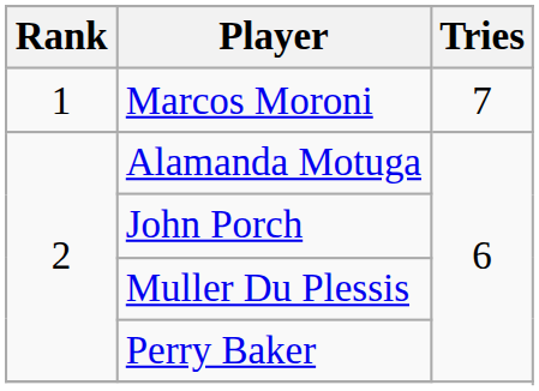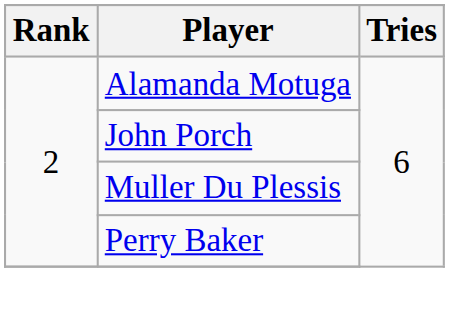 <table class="wikitable sortable">
 <tr>
 </tr>
 <tr>
 <th>Rank</th>
 <th>Player</th>
 <th>Tries</th>
-</tr>
-<tr>
-<td align=center>1</td>
-<td> <a href='#'>Marcos Moroni</a></td>
-<td align=center>7</td>
 </tr>
 <tr>
 <td align=center rowspan=4>2</td>
 <td> <a href='#'>Alamanda Motuga</a></td>
 <td align=center rowspan=5>6</td>
 </tr>
 <tr>
 <td> <a href='#'>John Porch</a></td>
 </tr>
 <tr>
 <td> <a href='#'>Muller Du Plessis</a></td>
 </tr>
 <tr>
 <td> <a href='#'>Perry Baker</a></td>
 </tr>
 <tr>
 </tr>
 </table>
